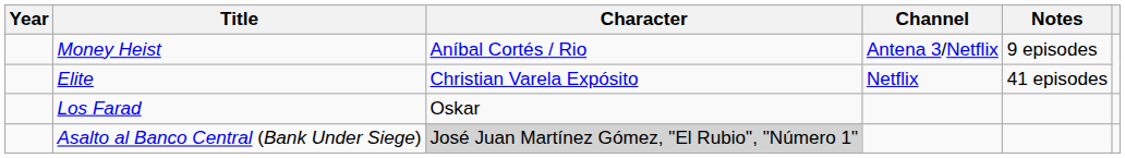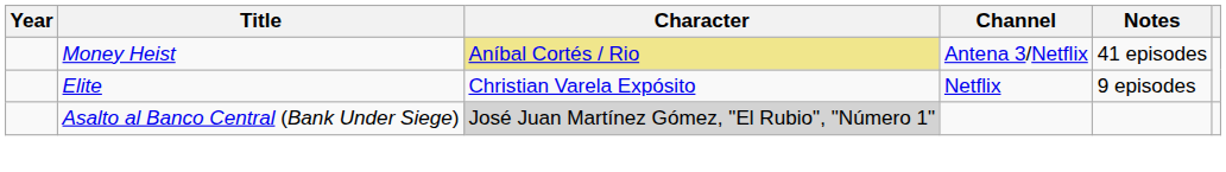 <table class="wikitable">
 <tr>
 <th>Year</th>
 <th>Title</th>
 <th>Character</th>
 <th>Channel</th>
 <th>Notes</th>
 <th></th>
 </tr>
 <tr>
 <td></td>
 <td><em><a href='#'>Money Heist</a></em></td>
-<td><a href='#'>Aníbal Cortés / Rio</a></td>
+<td style="background: khaki;"><a href='#'>Aníbal Cortés / Rio</a></td>
 <td><a href='#'>Antena 3</a>/<a href='#'>Netflix</a></td>
-<td>9 episodes</td>
+<td>41 episodes</td>
 </tr>
 <tr>
 <td></td>
 <td><em><a href='#'>Elite</a></em></td>
 <td><a href='#'>Christian Varela Expósito</a></td>
 <td><a href='#'>Netflix</a></td>
-<td>41 episodes</td>
-</tr>
-<tr>
-<td></td>
-<td><em><a href='#'>Los Farad</a></em></td>
-<td>Oskar</td>
-<td></td>
-<td></td>
-<td></td>
+<td>9 episodes</td>
 </tr>
 <tr>
 <td></td>
 <td><em><a href='#'>Asalto al Banco Central</a></em> (<em>Bank Under Siege</em>)</td>
 <td style="background: lightgrey;">José Juan Martínez Gómez, "El Rubio", "Número 1"</td>
 <td></td>
 <td></td>
 <td></td>
 </tr>
 </table>
